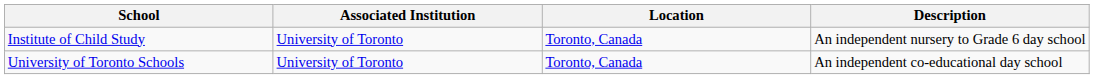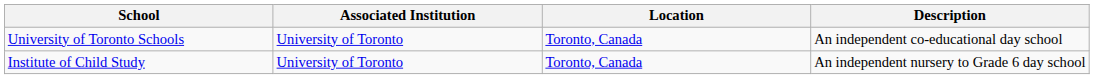 <table class="wikitable">
 <tr>
 <th style=width:18em>School</th>
 <th style=width:18em>Associated Institution</th>
 <th style=width:18em>Location</th>
 <th>Description</th>
 </tr>
 <tr>
+<td><a href='#'>University of Toronto Schools</a></td>
+<td><a href='#'>University of Toronto</a></td>
+<td><a href='#'>Toronto, Canada</a></td>
+<td>An independent co-educational day school</td>
+</tr>
+<tr>
 <td><a href='#'>Institute of Child Study</a></td>
 <td><a href='#'>University of Toronto</a></td>
 <td><a href='#'>Toronto, Canada</a></td>
 <td>An independent nursery to Grade 6 day school</td>
 </tr>
-<tr>
-<td><a href='#'>University of Toronto Schools</a></td>
-<td><a href='#'>University of Toronto</a></td>
-<td><a href='#'>Toronto, Canada</a></td>
-<td>An independent co-educational day school</td>
-</tr>
 </table>
